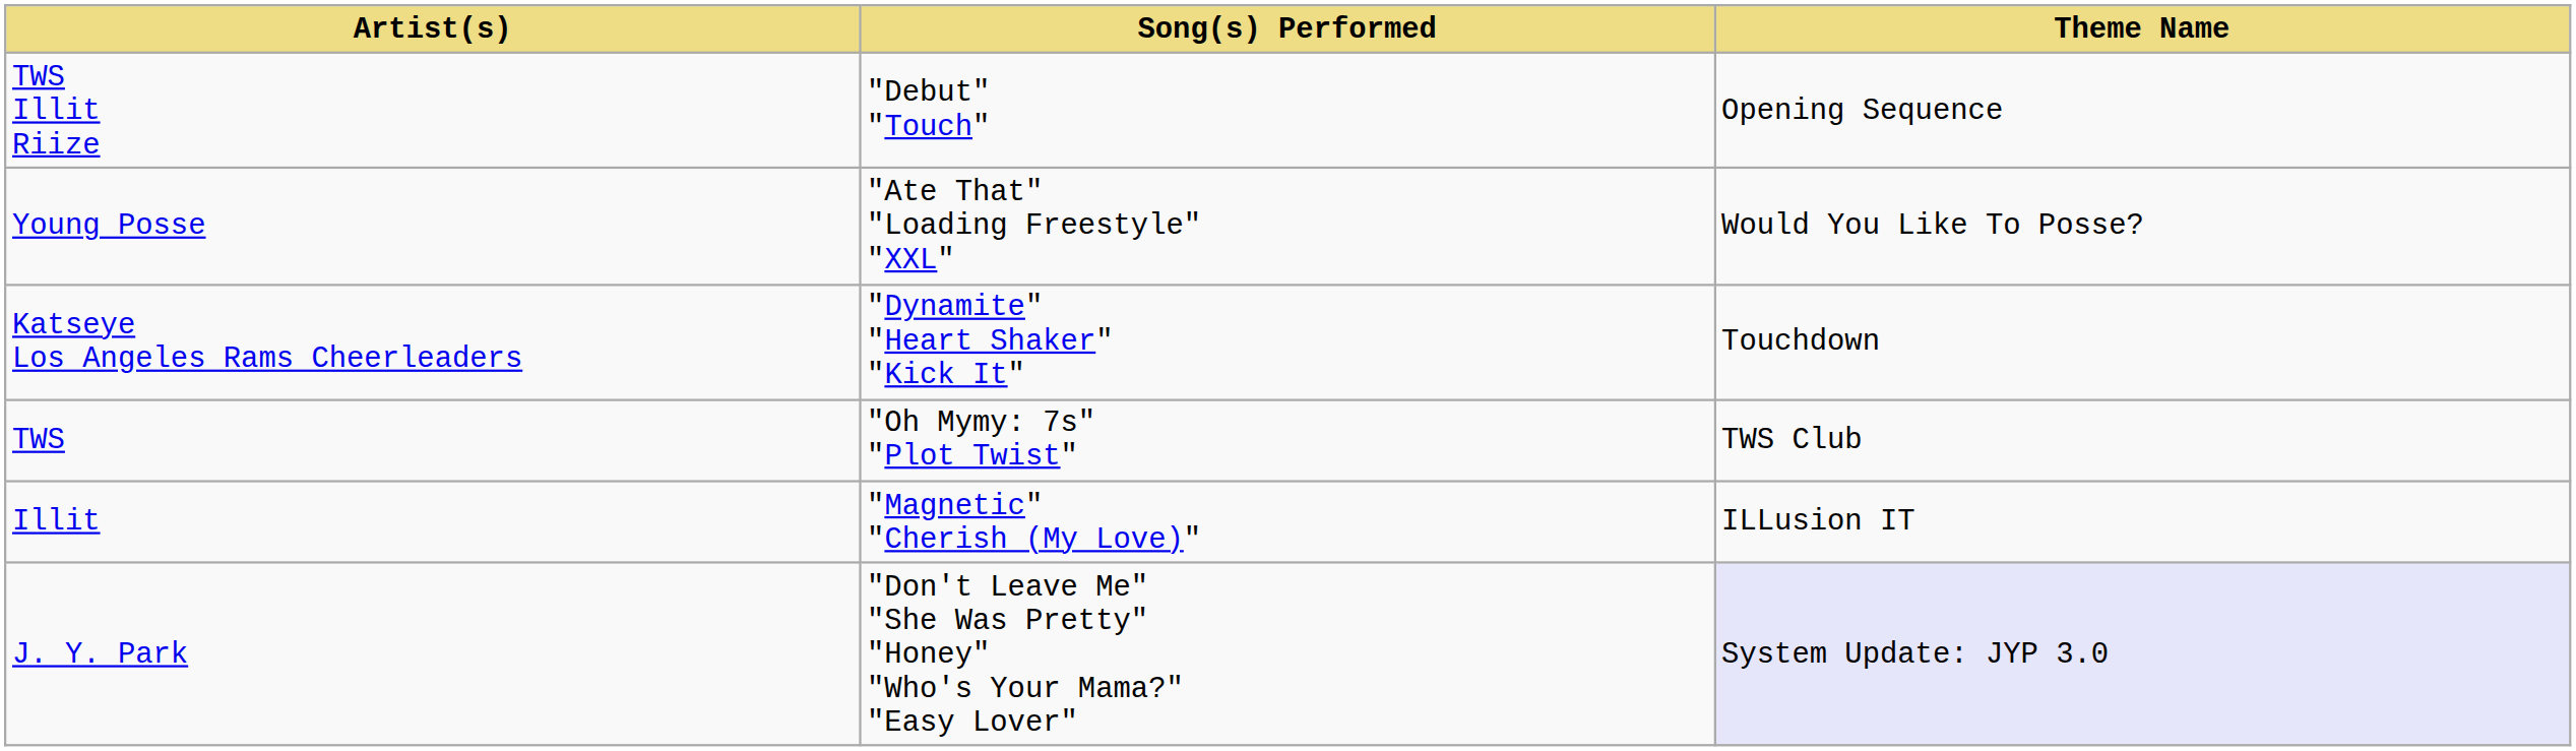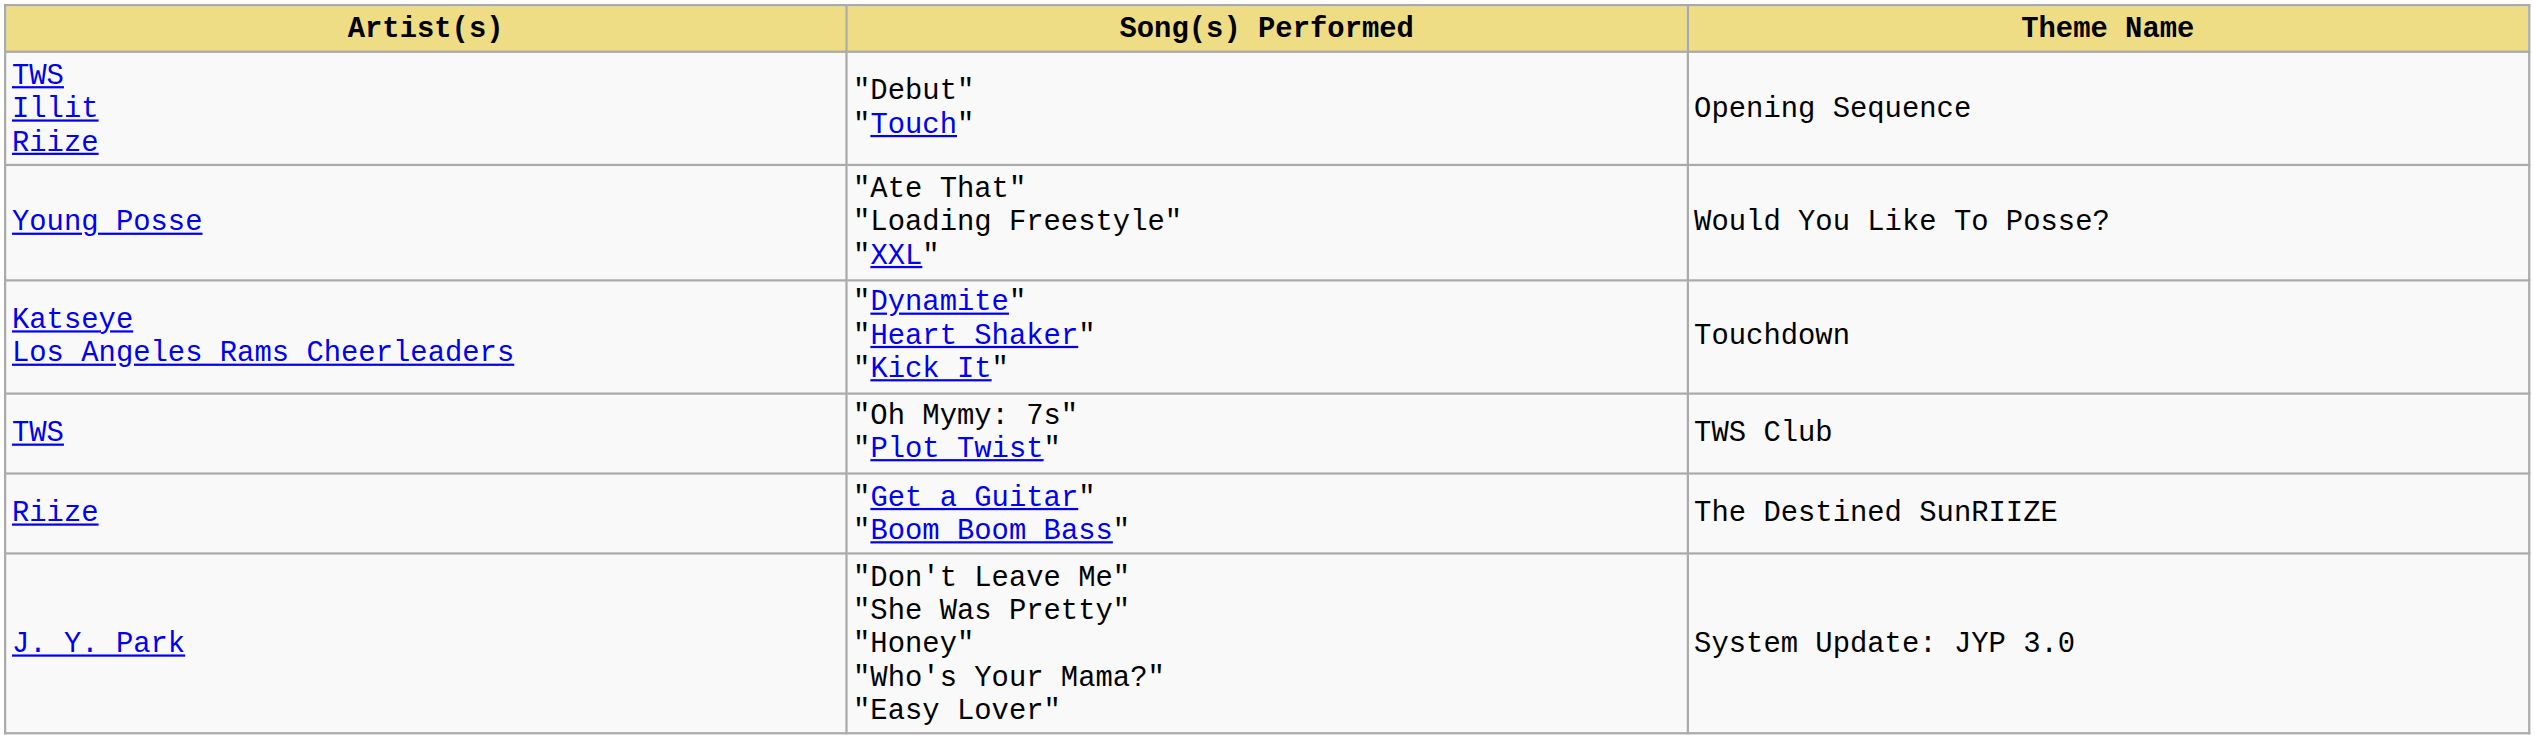 <table class="wikitable" style="width:90%">
 <tr>
 <th scope="col" style="background-color:#EEDD85; width:30%">Artist(s)</th>
 <th scope="col" style="background-color:#EEDD85; width:30%">Song(s) Performed</th>
 <th scope="col" style="background-color:#EEDD85; width:30%">Theme Name</th>
 </tr>
 <tr>
 <td><a href='#'>TWS</a> <br> <a href='#'>Illit</a> <br> <a href='#'>Riize</a></td>
 <td>"Debut" <br> "<a href='#'>Touch</a>"</td>
 <td>Opening Sequence</td>
 </tr>
 <tr>
 <td><a href='#'>Young Posse</a></td>
 <td>"Ate That" <br> "Loading Freestyle" <br> "<a href='#'>XXL</a>"</td>
 <td>Would You Like To Posse?</td>
 </tr>
 <tr>
 <td><a href='#'>Katseye</a> <br> <a href='#'>Los Angeles Rams Cheerleaders</a></td>
 <td>"<a href='#'>Dynamite</a>"  <br> "<a href='#'>Heart Shaker</a>"  <br> "<a href='#'>Kick It</a>" </td>
 <td>Touchdown</td>
 </tr>
 <tr>
 <td><a href='#'>TWS</a></td>
 <td>"Oh Mymy: 7s" <br> "<a href='#'>Plot Twist</a>"</td>
 <td>TWS Club</td>
 </tr>
 <tr>
-<td><a href='#'>Illit</a></td>
-<td>"<a href='#'>Magnetic</a>" <br> "<a href='#'>Cherish (My Love)</a>"</td>
-<td>ILLusion IT</td>
+<td><a href='#'>Riize</a></td>
+<td>"<a href='#'>Get a Guitar</a>" <br> "<a href='#'>Boom Boom Bass</a>"</td>
+<td>The Destined SunRIIZE</td>
 </tr>
 <tr>
 <td><a href='#'>J. Y. Park</a></td>
 <td>"Don't Leave Me" <br> "She Was Pretty" <br> "Honey" <br> "Who's Your Mama?" <br> "Easy Lover" </td>
-<td style="background: lavender;">System Update: JYP 3.0</td>
+<td>System Update: JYP 3.0</td>
 </tr>
 </table>
